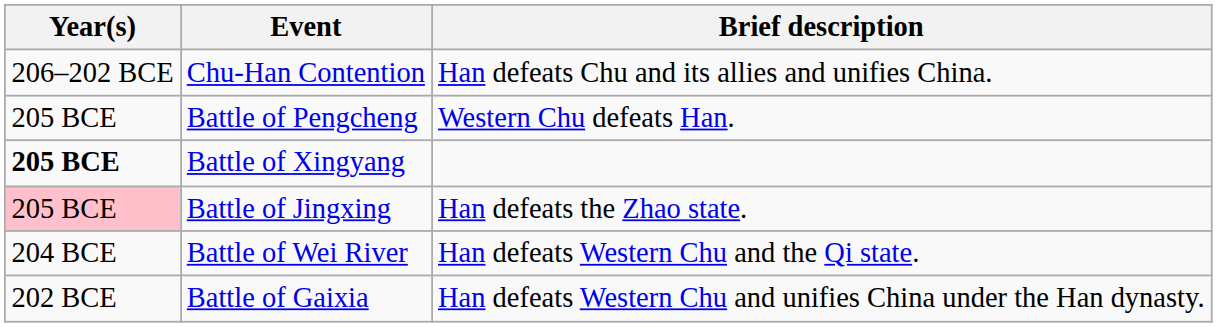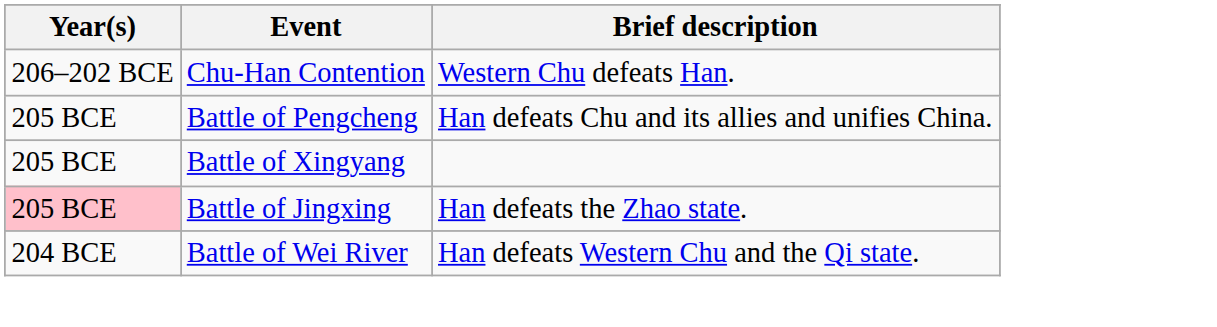 <table class=wikitable>
 <tr>
 <th>Year(s)</th>
 <th>Event</th>
 <th>Brief description</th>
 </tr>
 <tr>
 <td>206–202 BCE</td>
 <td><a href='#'>Chu-Han Contention</a></td>
+<td><a href='#'>Western Chu</a> defeats <a href='#'>Han</a>.</td>
+</tr>
+<tr>
+<td>205 BCE</td>
+<td><a href='#'>Battle of Pengcheng</a></td>
 <td><a href='#'>Han</a> defeats Chu and its allies and unifies China.</td>
 </tr>
 <tr>
 <td>205 BCE</td>
-<td><a href='#'>Battle of Pengcheng</a></td>
-<td><a href='#'>Western Chu</a> defeats <a href='#'>Han</a>.</td>
-</tr>
-<tr>
-<td><strong>205 BCE</strong></td>
 <td><a href='#'>Battle of Xingyang</a></td>
 <td></td>
 </tr>
 <tr>
 <td style="background: pink;">205 BCE</td>
 <td><a href='#'>Battle of Jingxing</a></td>
 <td><a href='#'>Han</a> defeats the <a href='#'>Zhao state</a>.</td>
 </tr>
 <tr>
 <td>204 BCE</td>
 <td><a href='#'>Battle of Wei River</a></td>
 <td><a href='#'>Han</a> defeats <a href='#'>Western Chu</a> and the <a href='#'>Qi state</a>.</td>
 </tr>
-<tr>
-<td>202 BCE</td>
-<td><a href='#'>Battle of Gaixia</a></td>
-<td><a href='#'>Han</a> defeats <a href='#'>Western Chu</a> and unifies China under the Han dynasty.</td>
-</tr>
 </table>
